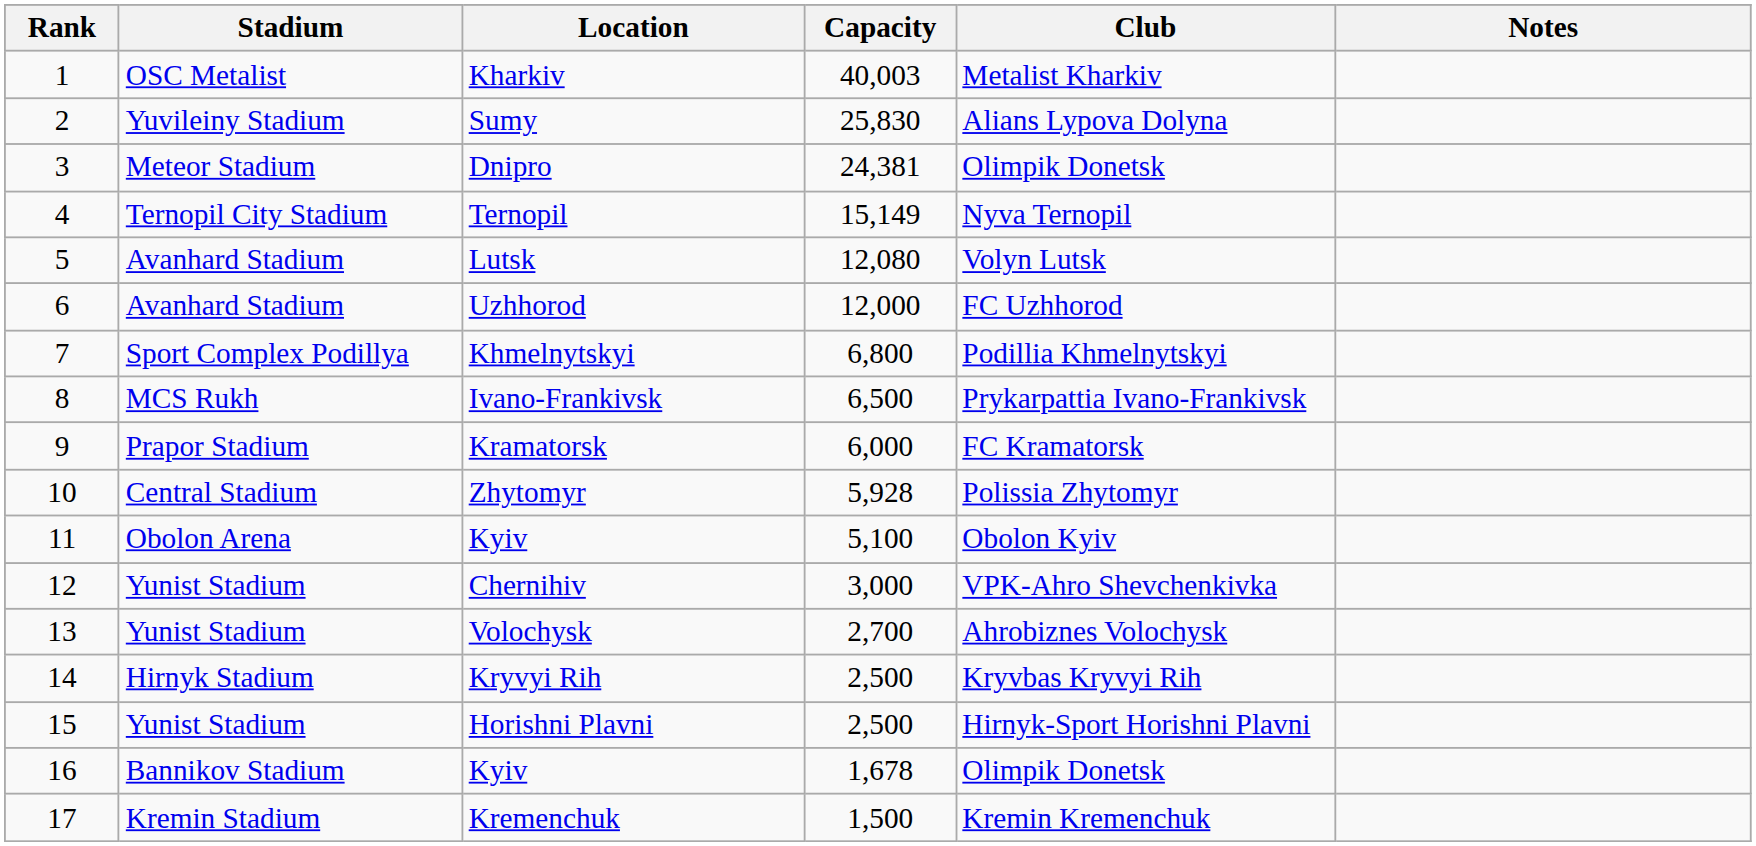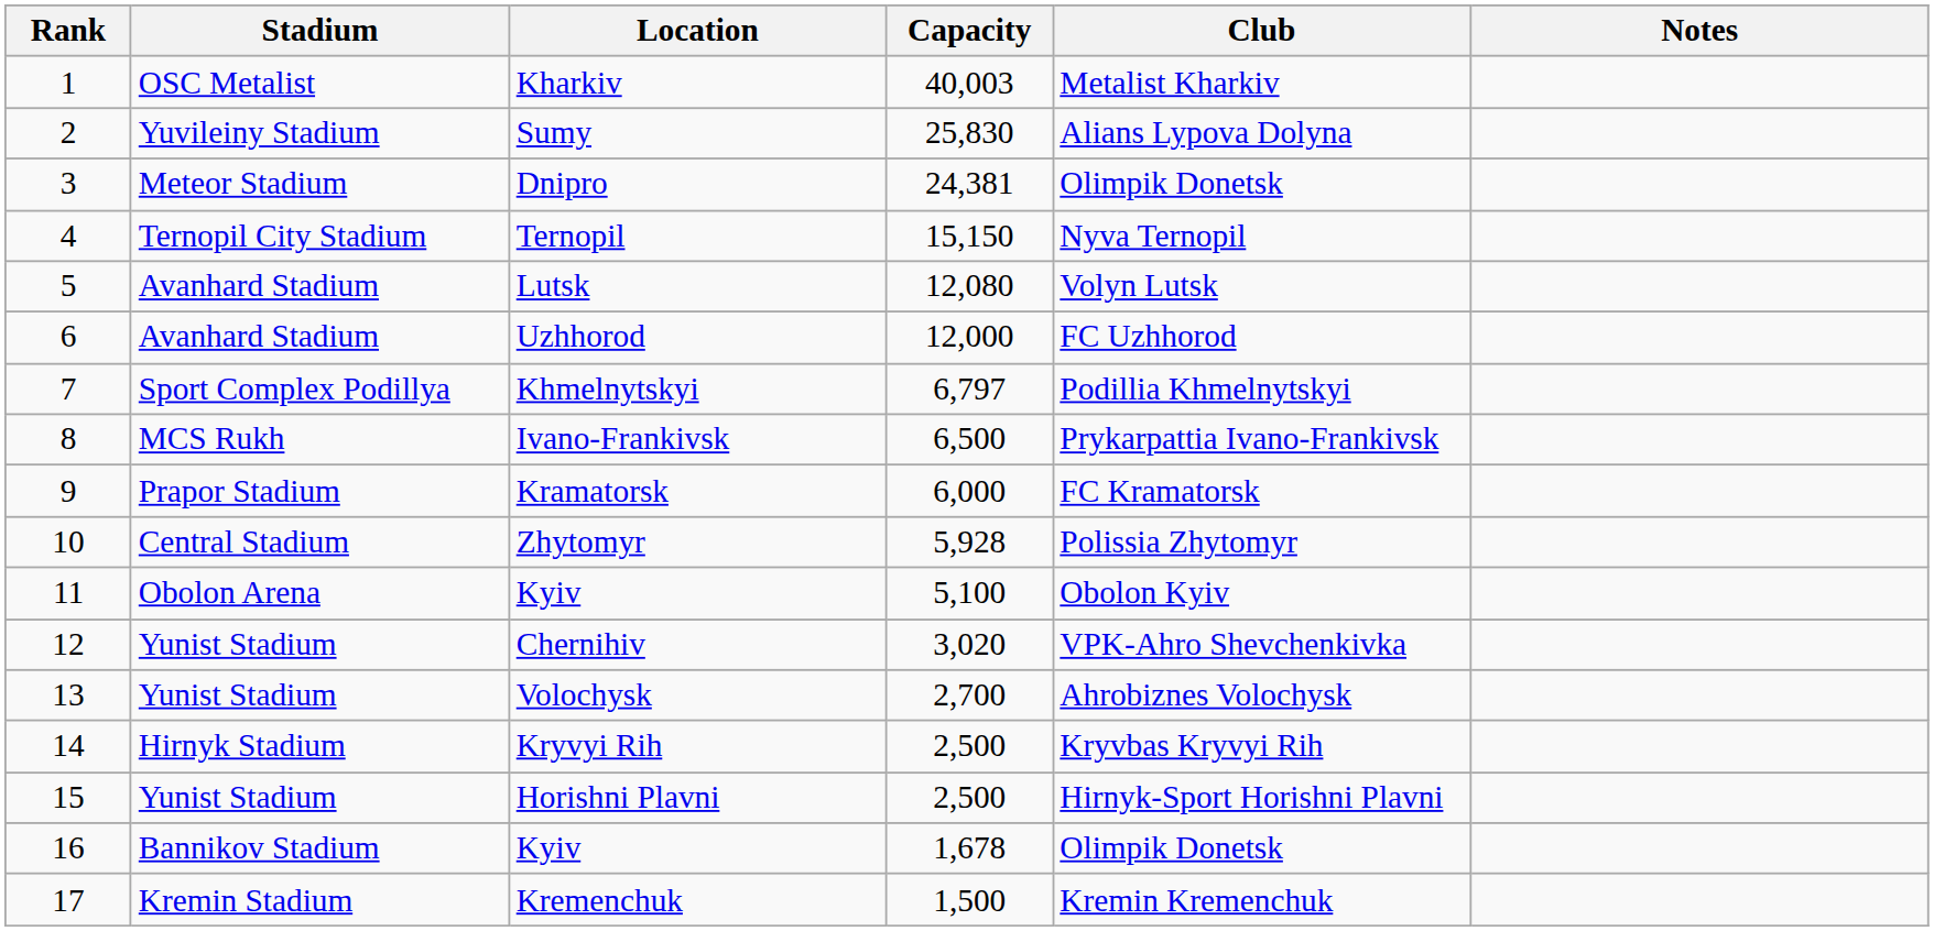 <table class="wikitable sortable">
 <tr>
 <th width=55>Rank</th>
 <th width=180>Stadium</th>
 <th width=180>Location</th>
 <th width=75>Capacity</th>
 <th width=200>Club</th>
 <th width=220>Notes</th>
 </tr>
 <tr>
 <td align=center>1</td>
 <td align=left><a href='#'>OSC Metalist</a></td>
 <td><a href='#'>Kharkiv</a></td>
 <td align=center>40,003</td>
 <td><a href='#'>Metalist Kharkiv</a></td>
 <td></td>
 </tr>
 <tr>
 <td align=center>2</td>
 <td align=left><a href='#'>Yuvileiny Stadium</a></td>
 <td><a href='#'>Sumy</a></td>
 <td align=center>25,830</td>
 <td><a href='#'>Alians Lypova Dolyna</a></td>
 <td></td>
 </tr>
 <tr>
 <td align=center>3</td>
 <td align=left><a href='#'>Meteor Stadium</a></td>
 <td><a href='#'>Dnipro</a></td>
 <td align=center>24,381</td>
 <td><a href='#'>Olimpik Donetsk</a></td>
 <td></td>
 </tr>
 <tr>
 <td align=center>4</td>
 <td align=left><a href='#'>Ternopil City Stadium</a></td>
 <td><a href='#'>Ternopil</a></td>
-<td align=center>15,149</td>
+<td align=center>15,150</td>
 <td><a href='#'>Nyva Ternopil</a></td>
 <td></td>
 </tr>
 <tr>
 <td align=center>5</td>
 <td align=left><a href='#'>Avanhard Stadium</a></td>
 <td><a href='#'>Lutsk</a></td>
 <td align=center>12,080</td>
 <td><a href='#'>Volyn Lutsk</a></td>
 <td></td>
 </tr>
 <tr>
 <td align=center>6</td>
 <td align=left><a href='#'>Avanhard Stadium</a></td>
 <td><a href='#'>Uzhhorod</a></td>
 <td align=center>12,000</td>
 <td><a href='#'>FC Uzhhorod</a></td>
 <td></td>
 </tr>
 <tr>
 <td align=center>7</td>
 <td align=left><a href='#'>Sport Complex Podillya</a></td>
 <td><a href='#'>Khmelnytskyi</a></td>
-<td align=center>6,800</td>
+<td align=center>6,797</td>
 <td><a href='#'>Podillia Khmelnytskyi</a></td>
 <td></td>
 </tr>
 <tr>
 <td align=center>8</td>
 <td align=left><a href='#'>MCS Rukh</a></td>
 <td><a href='#'>Ivano-Frankivsk</a></td>
 <td align=center>6,500</td>
 <td><a href='#'>Prykarpattia Ivano-Frankivsk</a></td>
 <td></td>
 </tr>
 <tr>
 <td align=center>9</td>
 <td align=left><a href='#'>Prapor Stadium</a></td>
 <td><a href='#'>Kramatorsk</a></td>
 <td align=center>6,000</td>
 <td><a href='#'>FC Kramatorsk</a></td>
 <td></td>
 </tr>
 <tr>
 <td align=center>10</td>
 <td align=left><a href='#'>Central Stadium</a></td>
 <td><a href='#'>Zhytomyr</a></td>
 <td align=center>5,928</td>
 <td><a href='#'>Polissia Zhytomyr</a></td>
 <td></td>
 </tr>
 <tr>
 <td align=center>11</td>
 <td align=left><a href='#'>Obolon Arena</a></td>
 <td><a href='#'>Kyiv</a></td>
 <td align=center>5,100</td>
 <td><a href='#'>Obolon Kyiv</a></td>
 <td></td>
 </tr>
 <tr>
 <td align=center>12</td>
 <td align=left><a href='#'>Yunist Stadium</a></td>
 <td><a href='#'>Chernihiv</a></td>
-<td align=center>3,000</td>
+<td align=center>3,020</td>
 <td><a href='#'>VPK-Ahro Shevchenkivka</a></td>
 <td align=center></td>
 </tr>
 <tr>
 <td align=center>13</td>
 <td align=left><a href='#'>Yunist Stadium</a></td>
 <td><a href='#'>Volochysk</a></td>
 <td align=center>2,700</td>
 <td><a href='#'>Ahrobiznes Volochysk</a></td>
 <td></td>
 </tr>
 <tr>
 <td align=center>14</td>
 <td align=left><a href='#'>Hirnyk Stadium</a></td>
 <td><a href='#'>Kryvyi Rih</a></td>
 <td align=center>2,500</td>
 <td><a href='#'>Kryvbas Kryvyi Rih</a></td>
 <td></td>
 </tr>
 <tr>
 <td align=center>15</td>
 <td align=left><a href='#'>Yunist Stadium</a></td>
 <td><a href='#'>Horishni Plavni</a></td>
 <td align=center>2,500</td>
 <td><a href='#'>Hirnyk-Sport Horishni Plavni</a></td>
 <td></td>
 </tr>
 <tr>
 <td align=center>16</td>
 <td align=left><a href='#'>Bannikov Stadium</a></td>
 <td><a href='#'>Kyiv</a></td>
 <td align=center>1,678</td>
 <td><a href='#'>Olimpik Donetsk</a></td>
 <td></td>
 </tr>
 <tr>
 <td align=center>17</td>
 <td align=left><a href='#'>Kremin Stadium</a></td>
 <td><a href='#'>Kremenchuk</a></td>
 <td align=center>1,500</td>
 <td><a href='#'>Kremin Kremenchuk</a></td>
 <td></td>
 </tr>
 </table>
